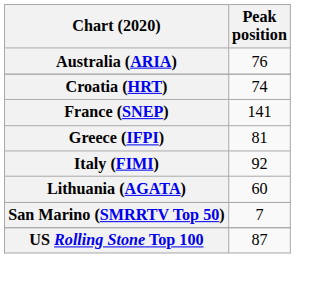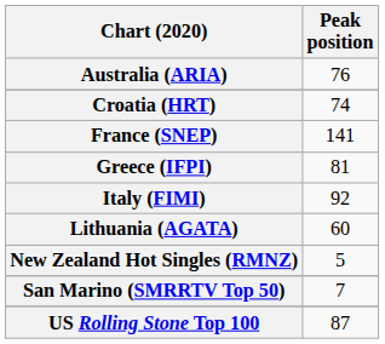 <table class="wikitable sortable plainrowheaders" style="text-align:center">
 <tr>
 <th scope="col">Chart (2020)</th>
 <th scope="col">Peak<br>position</th>
 </tr>
 <tr>
 <th scope="row">Australia (<a href='#'>ARIA</a>)</th>
 <td>76</td>
 </tr>
 <tr>
 </tr>
 <tr>
 <th scope="row">Croatia (<a href='#'>HRT</a>)</th>
 <td>74</td>
 </tr>
 <tr>
 <th scope="row">France (<a href='#'>SNEP</a>)</th>
 <td>141</td>
 </tr>
 <tr>
 <th scope="row">Greece (<a href='#'>IFPI</a>)</th>
 <td>81</td>
 </tr>
 <tr>
 <th scope="row">Italy (<a href='#'>FIMI</a>)</th>
 <td>92</td>
 </tr>
 <tr>
 <th scope="row">Lithuania (<a href='#'>AGATA</a>)</th>
 <td>60</td>
 </tr>
 <tr>
+<th scope="row">New Zealand Hot Singles (<a href='#'>RMNZ</a>)</th>
+<td>5</td>
+</tr>
+<tr>
 </tr>
 <tr>
 <th scope="row">San Marino (<a href='#'>SMRRTV Top 50</a>)</th>
 <td>7</td>
 </tr>
 <tr>
 </tr>
 <tr>
 </tr>
 <tr>
 </tr>
 <tr>
 </tr>
 <tr>
 <th scope=row>US <a href='#'><em>Rolling Stone</em> Top 100</a></th>
 <td>87</td>
 </tr>
 </table>
